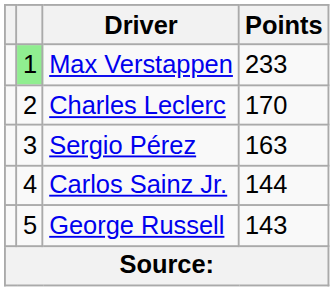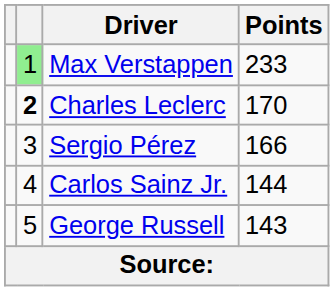 <table class="wikitable" style="font-size: 85%;">
 <tr>
 <th scope="col"></th>
 <th scope="col"></th>
 <th scope="col">Driver</th>
 <th scope="col">Points</th>
 </tr>
 <tr>
 <td align="left"></td>
 <td align="center" style="background: lightgreen;">1</td>
 <td> <a href='#'>Max Verstappen</a></td>
 <td align="left">233</td>
 </tr>
 <tr>
 <td align="left"></td>
-<td align="center">2</td>
+<td align="center"><strong>2</strong></td>
 <td> <a href='#'>Charles Leclerc</a></td>
 <td align="left">170</td>
 </tr>
 <tr>
 <td align="left"></td>
 <td align="center">3</td>
 <td> <a href='#'>Sergio Pérez</a></td>
-<td align="left">163</td>
+<td align="left">166</td>
 </tr>
 <tr>
 <td align="left"></td>
 <td align="center">4</td>
 <td> <a href='#'>Carlos Sainz Jr.</a></td>
 <td align="left">144</td>
 </tr>
 <tr>
 <td align="left"></td>
 <td align="center">5</td>
 <td> <a href='#'>George Russell</a></td>
 <td align="left">143</td>
 </tr>
 <tr>
 <th colspan=4>Source:</th>
 </tr>
 </table>
